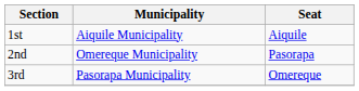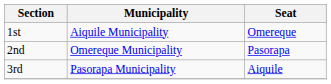 <table class="wikitable" border="1" style="width:35%;" border="1">
 <tr bgcolor=silver>
 <th><strong>Section</strong></th>
 <th><strong>Municipality</strong></th>
 <th><strong>Seat</strong></th>
 </tr>
 <tr>
 <td>1st</td>
 <td><a href='#'>Aiquile Municipality</a></td>
-<td><a href='#'>Aiquile</a></td>
+<td><a href='#'>Omereque</a></td>
 </tr>
 <tr>
 <td>2nd</td>
 <td><a href='#'>Omereque Municipality</a></td>
 <td><a href='#'>Pasorapa</a></td>
 </tr>
 <tr>
 <td>3rd</td>
 <td><a href='#'>Pasorapa Municipality</a></td>
-<td><a href='#'>Omereque</a></td>
+<td><a href='#'>Aiquile</a></td>
 </tr>
 <tr>
 </tr>
 </table>
